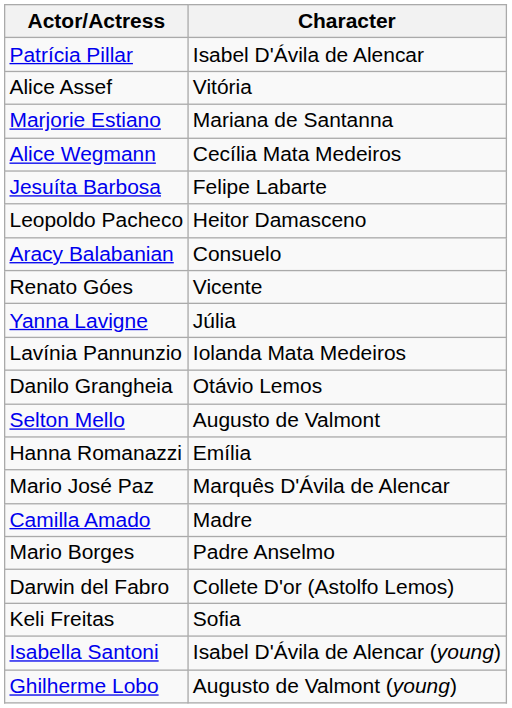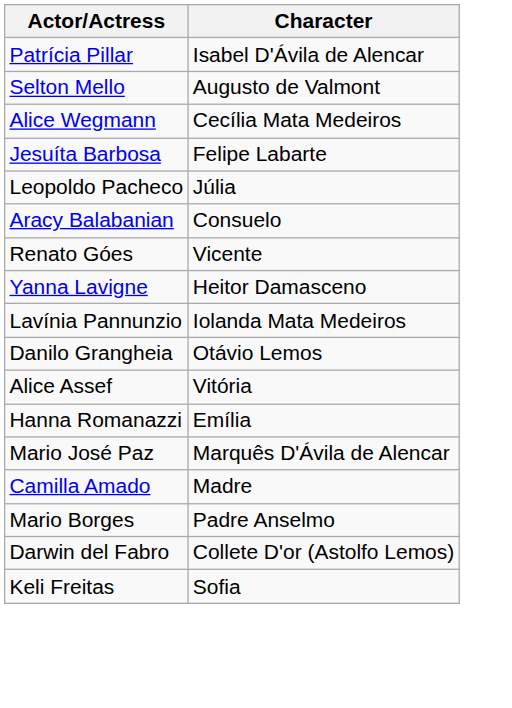 <table class="wikitable sortable">
 <tr>
 <th>Actor/Actress</th>
 <th>Character</th>
 </tr>
 <tr>
 <td><a href='#'>Patrícia Pillar</a></td>
 <td>Isabel D'Ávila de Alencar </td>
 </tr>
 <tr>
-<td>Alice Assef</td>
-<td>Vitória </td>
-</tr>
-<tr>
-<td><a href='#'>Marjorie Estiano</a></td>
-<td>Mariana de Santanna </td>
+<td><a href='#'>Selton Mello</a></td>
+<td>Augusto de Valmont </td>
 </tr>
 <tr>
 <td><a href='#'>Alice Wegmann</a></td>
 <td>Cecília Mata Medeiros </td>
 </tr>
 <tr>
 <td><a href='#'>Jesuíta Barbosa</a></td>
 <td>Felipe Labarte </td>
 </tr>
 <tr>
 <td>Leopoldo Pacheco</td>
-<td>Heitor Damasceno </td>
+<td>Júlia</td>
 </tr>
 <tr>
 <td><a href='#'>Aracy Balabanian</a></td>
 <td>Consuelo </td>
 </tr>
 <tr>
 <td>Renato Góes</td>
 <td>Vicente </td>
 </tr>
 <tr>
 <td><a href='#'>Yanna Lavigne</a></td>
-<td>Júlia</td>
+<td>Heitor Damasceno </td>
 </tr>
 <tr>
 <td>Lavínia Pannunzio</td>
 <td>Iolanda Mata Medeiros </td>
 </tr>
 <tr>
 <td>Danilo Grangheia</td>
 <td>Otávio Lemos </td>
 </tr>
 <tr>
-<td><a href='#'>Selton Mello</a></td>
-<td>Augusto de Valmont </td>
+<td>Alice Assef</td>
+<td>Vitória </td>
 </tr>
 <tr>
 <td>Hanna Romanazzi</td>
 <td>Emília </td>
 </tr>
 <tr>
 <td>Mario José Paz</td>
 <td>Marquês D'Ávila de Alencar </td>
 </tr>
 <tr>
 <td><a href='#'>Camilla Amado</a></td>
 <td>Madre </td>
 </tr>
 <tr>
 <td>Mario Borges</td>
 <td>Padre Anselmo </td>
 </tr>
 <tr>
 <td>Darwin del Fabro</td>
 <td>Collete D'or (Astolfo Lemos) </td>
 </tr>
 <tr>
 <td>Keli Freitas</td>
 <td>Sofia </td>
 </tr>
-<tr>
-<td><a href='#'>Isabella Santoni</a></td>
-<td>Isabel D'Ávila de Alencar (<em>young</em>) </td>
-</tr>
-<tr>
-<td><a href='#'>Ghilherme Lobo</a></td>
-<td>Augusto de Valmont (<em>young</em>) </td>
-</tr>
 </table>
